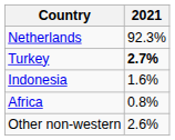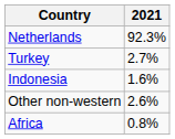 <table class="wikitable">
 <tr>
 <th><strong>Country</strong></th>
 <th>2021</th>
 </tr>
 <tr>
 <td> <a href='#'>Netherlands</a></td>
 <td>92.3%</td>
 </tr>
 <tr>
 <td><a href='#'>Turkey</a></td>
-<td><strong>2.7%</strong></td>
+<td>2.7%</td>
 </tr>
 <tr>
 <td> <a href='#'>Indonesia</a></td>
 <td>1.6%</td>
 </tr>
 <tr>
+<td>Other non-western</td>
+<td>2.6%</td>
+</tr>
+<tr>
 <td><a href='#'>Africa</a></td>
 <td>0.8%</td>
 </tr>
-<tr>
-<td>Other non-western</td>
-<td>2.6%</td>
-</tr>
 </table>
